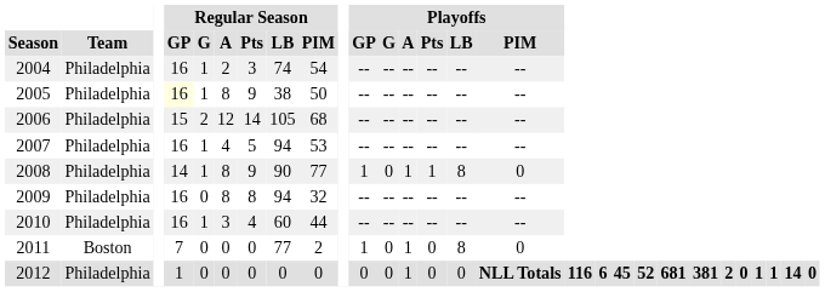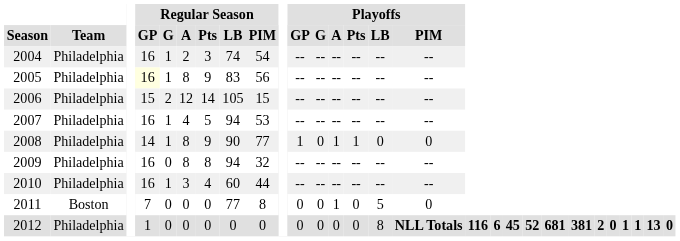 <table BORDER="0" CELLPADDING="3" CELLSPACING="0">
 <tr ALIGN="center" bgcolor="#e0e0e0">
 <th colspan="2" bgcolor="#ffffff"> </th>
 <th rowspan="99" bgcolor="#ffffff"> </th>
 <th colspan="6">Regular Season</th>
 <th rowspan="99" bgcolor="#ffffff"> </th>
 <th colspan="6">Playoffs</th>
 </tr>
 <tr ALIGN="center" bgcolor="#e0e0e0">
 <th>Season</th>
 <th>Team</th>
 <th>GP</th>
 <th>G</th>
 <th>A</th>
 <th>Pts</th>
 <th>LB</th>
 <th>PIM</th>
 <th>GP</th>
 <th>G</th>
 <th>A</th>
 <th>Pts</th>
 <th>LB</th>
 <th>PIM</th>
 </tr>
 <tr ALIGN="center" bgcolor="#f0f0f0">
 <td>2004</td>
 <td>Philadelphia</td>
 <td>16</td>
 <td>1</td>
 <td>2</td>
 <td>3</td>
 <td>74</td>
 <td>54</td>
 <td>--</td>
 <td>--</td>
 <td>--</td>
 <td>--</td>
 <td>--</td>
 <td>--</td>
 </tr>
 <tr ALIGN="center">
 <td>2005</td>
 <td>Philadelphia</td>
 <td style="background: lightyellow;">16</td>
 <td>1</td>
 <td>8</td>
 <td>9</td>
-<td>38</td>
-<td>50</td>
+<td>83</td>
+<td>56</td>
 <td>--</td>
 <td>--</td>
 <td>--</td>
 <td>--</td>
 <td>--</td>
 <td>--</td>
 </tr>
 <tr ALIGN="center" bgcolor="#f0f0f0">
 <td>2006</td>
 <td>Philadelphia</td>
 <td>15</td>
 <td>2</td>
 <td>12</td>
 <td>14</td>
 <td>105</td>
-<td>68</td>
+<td>15</td>
 <td>--</td>
 <td>--</td>
 <td>--</td>
 <td>--</td>
 <td>--</td>
 <td>--</td>
 </tr>
 <tr ALIGN="center">
 <td>2007</td>
 <td>Philadelphia</td>
 <td>16</td>
 <td>1</td>
 <td>4</td>
 <td>5</td>
 <td>94</td>
 <td>53</td>
 <td>--</td>
 <td>--</td>
 <td>--</td>
 <td>--</td>
 <td>--</td>
 <td>--</td>
 </tr>
 <tr ALIGN="center" bgcolor="#f0f0f0">
 <td>2008</td>
 <td>Philadelphia</td>
 <td>14</td>
 <td>1</td>
 <td>8</td>
 <td>9</td>
 <td>90</td>
 <td>77</td>
 <td>1</td>
 <td>0</td>
 <td>1</td>
 <td>1</td>
-<td>8</td>
+<td>0</td>
 <td>0</td>
 </tr>
 <tr ALIGN="center">
 <td>2009</td>
 <td>Philadelphia</td>
 <td>16</td>
 <td>0</td>
 <td>8</td>
 <td>8</td>
 <td>94</td>
 <td>32</td>
 <td>--</td>
 <td>--</td>
 <td>--</td>
 <td>--</td>
 <td>--</td>
 <td>--</td>
 </tr>
 <tr ALIGN="center" bgcolor="#f0f0f0">
 <td>2010</td>
 <td>Philadelphia</td>
 <td>16</td>
 <td>1</td>
 <td>3</td>
 <td>4</td>
 <td>60</td>
 <td>44</td>
 <td>--</td>
 <td>--</td>
 <td>--</td>
 <td>--</td>
 <td>--</td>
 <td>--</td>
 </tr>
 <tr ALIGN="center">
 <td>2011</td>
 <td>Boston</td>
 <td>7</td>
 <td>0</td>
 <td>0</td>
 <td>0</td>
 <td>77</td>
-<td>2</td>
-<td>1</td>
+<td>8</td>
+<td>0</td>
 <td>0</td>
 <td>1</td>
 <td>0</td>
-<td>8</td>
+<td>5</td>
 <td>0</td>
 </tr>
 <tr ALIGN="center" bgcolor="#e0e0e0">
 <td>2012</td>
 <td>Philadelphia</td>
 <td>1</td>
 <td>0</td>
 <td>0</td>
 <td>0</td>
 <td 0>0</td>
 <td>0</td>
 <td>0</td>
 <td>0</td>
-<td>1</td>
 <td>0</td>
 <td>0</td>
+<td>8</td>
 <th colspan="2">NLL Totals</th>
 <th>116</th>
 <th>6</th>
 <th>45</th>
 <th>52</th>
 <th>681</th>
 <th>381</th>
 <th>2</th>
 <th>0</th>
 <th>1</th>
 <th>1</th>
-<th>14</th>
+<th>13</th>
 <th>0</th>
 </tr>
 </table>
